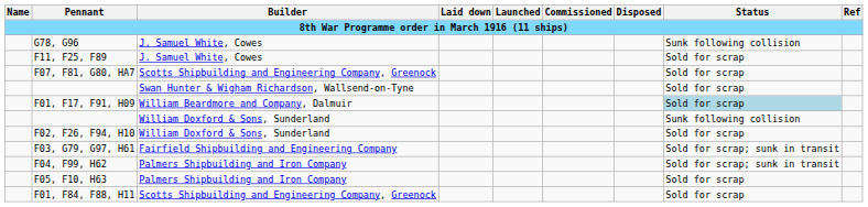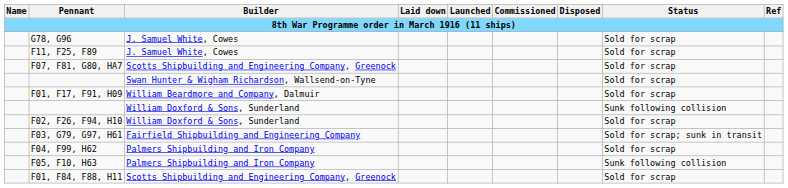 <table class="sortable wikitable">
 <tr>
 <th>Name</th>
 <th>Pennant</th>
 <th>Builder</th>
 <th>Laid down</th>
 <th>Launched</th>
 <th>Commissioned</th>
 <th>Disposed</th>
 <th>Status</th>
 <th>Ref</th>
 </tr>
 <tr>
 <th colspan="10" style="background: #80D8FF;">8th War Programme order in March 1916 (11 ships)<br></th>
 </tr>
 <tr>
 <td></td>
 <td>G78, G96</td>
 <td><a href='#'>J. Samuel White</a>, Cowes</td>
 <td></td>
 <td></td>
 <td></td>
 <td></td>
-<td>Sunk following collision</td>
+<td>Sold for scrap</td>
 <td></td>
 </tr>
 <tr>
 <td></td>
 <td>F11, F25, F89</td>
 <td><a href='#'>J. Samuel White</a>, Cowes</td>
 <td></td>
 <td></td>
 <td></td>
 <td></td>
 <td>Sold for scrap</td>
 <td></td>
 </tr>
 <tr>
 <td></td>
 <td>F07, F81, G80, HA7</td>
 <td><a href='#'>Scotts Shipbuilding and Engineering Company</a>, <a href='#'>Greenock</a></td>
 <td></td>
 <td></td>
 <td></td>
 <td></td>
 <td>Sold for scrap</td>
 <td></td>
 </tr>
 <tr>
 <td></td>
 <td></td>
 <td><a href='#'>Swan Hunter & Wigham Richardson</a>, Wallsend-on-Tyne</td>
 <td></td>
 <td></td>
 <td></td>
 <td></td>
 <td>Sold for scrap</td>
 <td></td>
 </tr>
 <tr>
 <td></td>
 <td>F01, F17, F91, H09</td>
 <td><a href='#'>William Beardmore and Company</a>, Dalmuir</td>
 <td></td>
 <td></td>
 <td></td>
 <td></td>
-<td style="background: lightblue;">Sold for scrap</td>
+<td>Sold for scrap</td>
 <td></td>
 </tr>
 <tr>
 <td></td>
 <td></td>
 <td><a href='#'>William Doxford & Sons</a>, Sunderland</td>
 <td></td>
 <td></td>
 <td></td>
 <td></td>
 <td>Sunk following collision</td>
 <td></td>
 </tr>
 <tr>
 <td></td>
 <td>F02, F26, F94, H10</td>
 <td><a href='#'>William Doxford & Sons</a>, Sunderland</td>
 <td></td>
 <td></td>
 <td></td>
 <td></td>
 <td>Sold for scrap</td>
 <td></td>
 </tr>
 <tr>
 <td></td>
 <td>F03, G79, G97, H61</td>
 <td><a href='#'>Fairfield Shipbuilding and Engineering Company</a></td>
 <td></td>
 <td></td>
 <td></td>
 <td></td>
 <td>Sold for scrap; sunk in transit</td>
 <td></td>
 </tr>
 <tr>
 <td></td>
 <td>F04, F99, H62</td>
 <td><a href='#'>Palmers Shipbuilding and Iron Company</a></td>
 <td></td>
 <td></td>
 <td></td>
 <td></td>
-<td>Sold for scrap; sunk in transit</td>
+<td>Sold for scrap</td>
 <td></td>
 </tr>
 <tr>
 <td></td>
 <td>F05, F10, H63</td>
 <td><a href='#'>Palmers Shipbuilding and Iron Company</a></td>
 <td></td>
 <td></td>
 <td></td>
 <td></td>
-<td>Sold for scrap</td>
+<td>Sunk following collision</td>
 <td></td>
 </tr>
 <tr>
 <td></td>
 <td>F01, F84, F88, H11</td>
 <td><a href='#'>Scotts Shipbuilding and Engineering Company</a>, <a href='#'>Greenock</a></td>
 <td></td>
 <td></td>
 <td></td>
 <td></td>
 <td>Sold for scrap</td>
 <td></td>
 </tr>
 </table>
